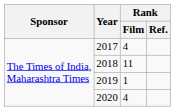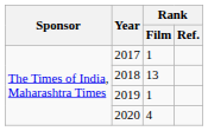 <table class="wikitable">
 <tr>
 <th rowspan="2">Sponsor</th>
 <th rowspan="2">Year</th>
 <th colspan="2">Rank</th>
 </tr>
 <tr>
 <th>Film</th>
 <th>Ref.</th>
 </tr>
 <tr>
 <td rowspan="5"><a href='#'>The Times of India</a>,<br><a href='#'>Maharashtra Times</a></td>
 <td>2017</td>
-<td>4</td>
+<td>1</td>
 <td></td>
 </tr>
 <tr>
 <td>2018</td>
-<td>11</td>
+<td>13</td>
 <td></td>
 </tr>
 <tr>
 <td>2019</td>
 <td>1</td>
 <td></td>
 </tr>
 <tr>
 <td>2020</td>
 <td>4</td>
 <td></td>
 </tr>
 </table>
